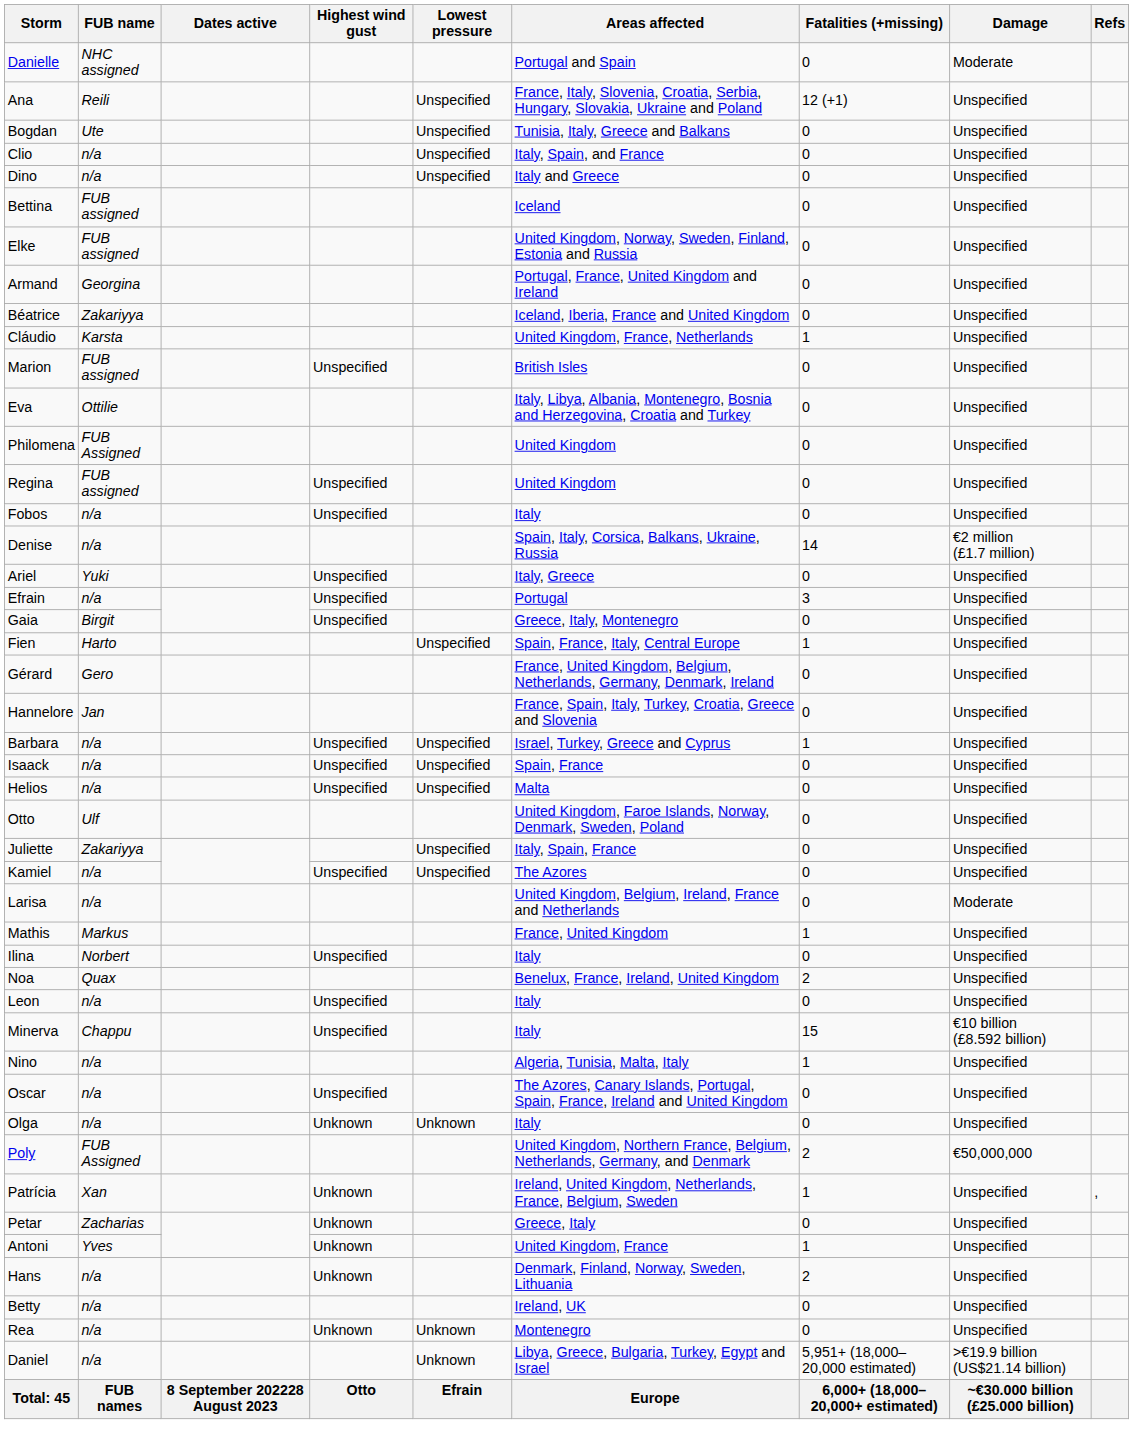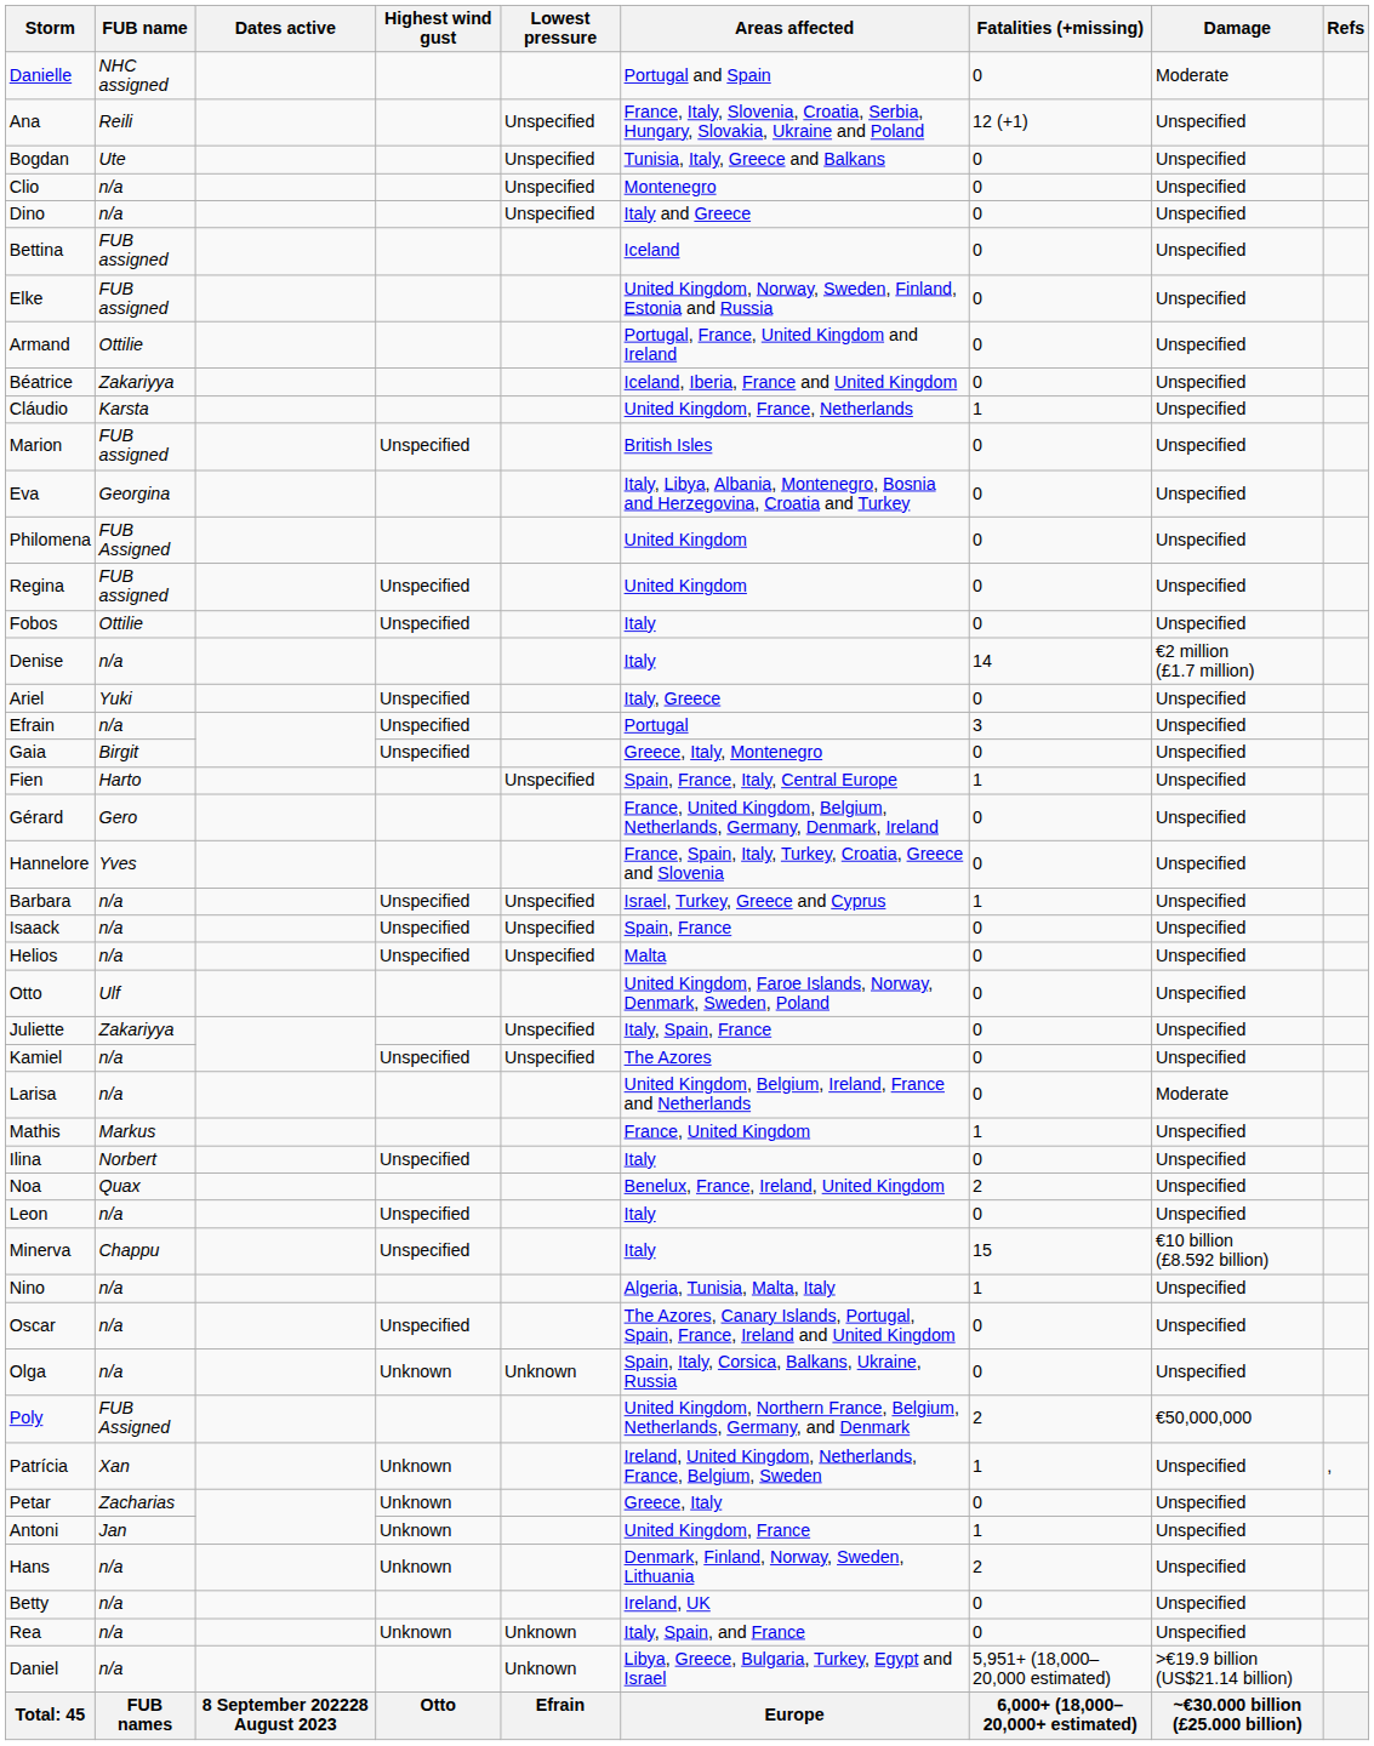 <table class="wikitable sortable" style="width:100%">
 <tr>
 <th>Storm</th>
 <th>FUB name</th>
 <th data-sort-type="number">Dates active</th>
 <th data-sort-type="number">Highest wind gust</th>
 <th data-sort-type="number">Lowest pressure</th>
 <th>Areas affected</th>
 <th data-sort-type="number">Fatalities (+missing)</th>
 <th data-sort-type="number">Damage</th>
 <th>Refs</th>
 </tr>
 <tr>
 <td><a href='#'>Danielle</a></td>
 <td><em>NHC assigned</em></td>
 <td></td>
 <td></td>
 <td></td>
 <td><a href='#'>Portugal</a> and <a href='#'>Spain</a></td>
 <td>0</td>
 <td>Moderate</td>
 <td></td>
 </tr>
 <tr>
 <td>Ana</td>
 <td><em>Reili</em></td>
 <td></td>
 <td></td>
 <td>Unspecified</td>
 <td><a href='#'>France</a>, <a href='#'>Italy</a>, <a href='#'>Slovenia</a>, <a href='#'>Croatia</a>, <a href='#'>Serbia</a>, <a href='#'>Hungary</a>, <a href='#'>Slovakia</a>, <a href='#'>Ukraine</a> and <a href='#'>Poland</a></td>
 <td>12 (+1)</td>
 <td>Unspecified</td>
 <td></td>
 </tr>
 <tr>
 <td>Bogdan</td>
 <td><em>Ute</em></td>
 <td></td>
 <td></td>
 <td>Unspecified</td>
 <td><a href='#'>Tunisia</a>, <a href='#'>Italy</a>, <a href='#'>Greece</a> and <a href='#'>Balkans</a></td>
 <td>0</td>
 <td>Unspecified</td>
 <td></td>
 </tr>
 <tr>
 <td>Clio</td>
 <td><em>n/a</em></td>
 <td></td>
 <td></td>
 <td>Unspecified</td>
-<td><a href='#'>Italy</a>, <a href='#'>Spain</a>, and <a href='#'>France</a></td>
+<td><a href='#'>Montenegro</a></td>
 <td>0</td>
 <td>Unspecified</td>
 <td></td>
 </tr>
 <tr>
 <td>Dino</td>
 <td><em>n/a</em></td>
 <td></td>
 <td></td>
 <td>Unspecified</td>
 <td><a href='#'>Italy</a> and <a href='#'>Greece</a></td>
 <td>0</td>
 <td>Unspecified</td>
 <td></td>
 </tr>
 <tr>
 <td>Bettina</td>
 <td><em>FUB assigned</em></td>
 <td></td>
 <td></td>
 <td></td>
 <td><a href='#'>Iceland</a></td>
 <td>0</td>
 <td>Unspecified</td>
 <td></td>
 </tr>
 <tr>
 <td>Elke</td>
 <td><em>FUB assigned</em></td>
 <td></td>
 <td></td>
 <td></td>
 <td><a href='#'>United Kingdom</a>, <a href='#'>Norway</a>, <a href='#'>Sweden</a>, <a href='#'>Finland</a>, <a href='#'>Estonia</a> and <a href='#'>Russia</a></td>
 <td>0</td>
 <td>Unspecified</td>
 <td></td>
 </tr>
 <tr>
 <td>Armand</td>
-<td><em>Georgina</em></td>
+<td><em>Ottilie</em></td>
 <td></td>
 <td></td>
 <td></td>
 <td><a href='#'>Portugal</a>, <a href='#'>France</a>, <a href='#'>United Kingdom</a> and <a href='#'>Ireland</a></td>
 <td>0</td>
 <td>Unspecified</td>
 <td></td>
 </tr>
 <tr>
 <td>Béatrice</td>
 <td><em>Zakariyya</em></td>
 <td></td>
 <td></td>
 <td></td>
 <td><a href='#'>Iceland</a>, <a href='#'>Iberia</a>, <a href='#'>France</a> and <a href='#'>United Kingdom</a></td>
 <td>0</td>
 <td>Unspecified</td>
 <td></td>
 </tr>
 <tr>
 <td>Cláudio</td>
 <td><em>Karsta</em></td>
 <td></td>
 <td></td>
 <td></td>
 <td><a href='#'>United Kingdom</a>, <a href='#'>France</a>, <a href='#'>Netherlands</a></td>
 <td>1</td>
 <td>Unspecified</td>
 <td></td>
 </tr>
 <tr>
 <td>Marion</td>
 <td><em>FUB assigned</em></td>
 <td></td>
 <td>Unspecified</td>
 <td></td>
 <td><a href='#'>British Isles</a></td>
 <td>0</td>
 <td>Unspecified</td>
 <td></td>
 </tr>
 <tr>
 <td>Eva</td>
-<td><em>Ottilie</em></td>
+<td><em>Georgina</em></td>
 <td></td>
 <td></td>
 <td></td>
 <td><a href='#'>Italy</a>, <a href='#'>Libya</a>, <a href='#'>Albania</a>, <a href='#'>Montenegro</a>, <a href='#'>Bosnia and Herzegovina</a>, <a href='#'>Croatia</a> and <a href='#'>Turkey</a></td>
 <td>0</td>
 <td>Unspecified</td>
 <td></td>
 </tr>
 <tr>
 <td>Philomena</td>
 <td><em>FUB Assigned</em></td>
 <td></td>
 <td></td>
 <td></td>
 <td><a href='#'>United Kingdom</a></td>
 <td>0</td>
 <td>Unspecified</td>
 <td></td>
 </tr>
 <tr>
 <td>Regina</td>
 <td><em>FUB assigned</em></td>
 <td></td>
 <td>Unspecified</td>
 <td></td>
 <td><a href='#'>United Kingdom</a></td>
 <td>0</td>
 <td>Unspecified</td>
 <td></td>
 </tr>
 <tr>
 <td>Fobos</td>
-<td><em>n/a</em></td>
+<td><em>Ottilie</em></td>
 <td></td>
 <td>Unspecified</td>
 <td></td>
 <td><a href='#'>Italy</a></td>
 <td>0</td>
 <td>Unspecified</td>
 <td></td>
 </tr>
 <tr>
 <td>Denise</td>
 <td><em>n/a</em></td>
 <td></td>
 <td></td>
 <td></td>
-<td><a href='#'>Spain</a>, <a href='#'>Italy</a>, <a href='#'>Corsica</a>, <a href='#'>Balkans</a>, <a href='#'>Ukraine</a>, <a href='#'>Russia</a></td>
+<td><a href='#'>Italy</a></td>
 <td>14</td>
 <td>€2 million<br>(£1.7 million)</td>
 <td></td>
 </tr>
 <tr>
 <td>Ariel</td>
 <td><em>Yuki</em></td>
 <td></td>
 <td>Unspecified</td>
 <td></td>
 <td><a href='#'>Italy</a>, <a href='#'>Greece</a></td>
 <td>0</td>
 <td>Unspecified</td>
 <td></td>
 </tr>
 <tr>
 <td>Efrain</td>
 <td><em>n/a</em></td>
 <td rowspan="2"></td>
 <td>Unspecified</td>
 <td></td>
 <td><a href='#'>Portugal</a></td>
 <td>3</td>
 <td>Unspecified</td>
 <td></td>
 </tr>
 <tr>
 <td>Gaia</td>
 <td><em>Birgit</em></td>
 <td>Unspecified</td>
 <td></td>
 <td><a href='#'>Greece</a>, <a href='#'>Italy</a>, <a href='#'>Montenegro</a></td>
 <td>0</td>
 <td>Unspecified</td>
 <td></td>
 </tr>
 <tr>
 <td>Fien</td>
 <td><em>Harto</em></td>
 <td></td>
 <td></td>
 <td>Unspecified</td>
 <td><a href='#'>Spain</a>, <a href='#'>France</a>, <a href='#'>Italy</a>, <a href='#'>Central Europe</a></td>
 <td>1</td>
 <td>Unspecified</td>
 <td></td>
 </tr>
 <tr>
 <td>Gérard</td>
 <td><em>Gero</em></td>
 <td></td>
 <td></td>
 <td></td>
 <td><a href='#'>France</a>, <a href='#'>United Kingdom</a>, <a href='#'>Belgium</a>, <a href='#'>Netherlands</a>, <a href='#'>Germany</a>, <a href='#'>Denmark</a>, <a href='#'>Ireland</a></td>
 <td>0</td>
 <td>Unspecified</td>
 <td></td>
 </tr>
 <tr>
 <td>Hannelore</td>
-<td><em>Jan</em></td>
+<td><em>Yves</em></td>
 <td></td>
 <td></td>
 <td></td>
 <td><a href='#'>France</a>, <a href='#'>Spain</a>, <a href='#'>Italy</a>, <a href='#'>Turkey</a>, <a href='#'>Croatia</a>, <a href='#'>Greece</a> and <a href='#'>Slovenia</a></td>
 <td>0</td>
 <td>Unspecified</td>
 <td></td>
 </tr>
 <tr>
 <td>Barbara</td>
 <td><em>n/a</em></td>
 <td></td>
 <td>Unspecified</td>
 <td>Unspecified</td>
 <td><a href='#'>Israel</a>, <a href='#'>Turkey</a>, <a href='#'>Greece</a> and <a href='#'>Cyprus</a></td>
 <td>1</td>
 <td>Unspecified</td>
 <td></td>
 </tr>
 <tr>
 <td>Isaack</td>
 <td><em>n/a</em></td>
 <td></td>
 <td>Unspecified</td>
 <td>Unspecified</td>
 <td><a href='#'>Spain</a>, <a href='#'>France</a></td>
 <td>0</td>
 <td>Unspecified</td>
 <td></td>
 </tr>
 <tr>
 <td>Helios</td>
 <td><em>n/a</em></td>
 <td></td>
 <td>Unspecified</td>
 <td>Unspecified</td>
 <td><a href='#'>Malta</a></td>
 <td>0</td>
 <td>Unspecified</td>
 <td></td>
 </tr>
 <tr>
 <td>Otto</td>
 <td><em>Ulf</em></td>
 <td></td>
 <td></td>
 <td></td>
 <td><a href='#'>United Kingdom</a>, <a href='#'>Faroe Islands</a>, <a href='#'>Norway</a>, <a href='#'>Denmark</a>, <a href='#'>Sweden</a>, <a href='#'>Poland</a></td>
 <td>0</td>
 <td>Unspecified</td>
 <td></td>
 </tr>
 <tr>
 <td>Juliette</td>
 <td><em>Zakariyya</em></td>
 <td rowspan="2"></td>
 <td></td>
 <td>Unspecified</td>
 <td><a href='#'>Italy</a>, <a href='#'>Spain</a>, <a href='#'>France</a></td>
 <td>0</td>
 <td>Unspecified</td>
 <td></td>
 </tr>
 <tr>
 <td>Kamiel</td>
 <td><em>n/a</em></td>
 <td>Unspecified</td>
 <td>Unspecified</td>
 <td><a href='#'>The Azores</a></td>
 <td>0</td>
 <td>Unspecified</td>
 <td></td>
 </tr>
 <tr>
 <td>Larisa</td>
 <td><em>n/a</em></td>
 <td></td>
 <td></td>
 <td></td>
 <td><a href='#'>United Kingdom</a>, <a href='#'>Belgium</a>, <a href='#'>Ireland</a>, <a href='#'>France</a> and <a href='#'>Netherlands</a></td>
 <td>0</td>
 <td>Moderate</td>
 <td></td>
 </tr>
 <tr>
 <td>Mathis</td>
 <td><em>Markus</em></td>
 <td></td>
 <td></td>
 <td></td>
 <td><a href='#'>France</a>, <a href='#'>United Kingdom</a></td>
 <td>1</td>
 <td>Unspecified</td>
 <td></td>
 </tr>
 <tr>
 <td>Ilina</td>
 <td><em>Norbert</em></td>
 <td></td>
 <td>Unspecified</td>
 <td></td>
 <td><a href='#'>Italy</a></td>
 <td>0</td>
 <td>Unspecified</td>
 <td></td>
 </tr>
 <tr>
 <td>Noa</td>
 <td><em>Quax</em></td>
 <td></td>
 <td></td>
 <td></td>
 <td><a href='#'>Benelux</a>, <a href='#'>France</a>, <a href='#'>Ireland</a>, <a href='#'>United Kingdom</a></td>
 <td>2</td>
 <td>Unspecified</td>
 <td></td>
 </tr>
 <tr>
 <td>Leon</td>
 <td><em>n/a</em></td>
 <td></td>
 <td>Unspecified</td>
 <td></td>
 <td><a href='#'>Italy</a></td>
 <td>0</td>
 <td>Unspecified</td>
 <td></td>
 </tr>
 <tr>
 <td>Minerva</td>
 <td><em>Chappu</em></td>
 <td></td>
 <td>Unspecified</td>
 <td></td>
 <td><a href='#'>Italy</a></td>
 <td>15</td>
 <td>€10 billion<br>(£8.592 billion)</td>
 <td></td>
 </tr>
 <tr>
 <td>Nino</td>
 <td><em>n/a</em></td>
 <td></td>
 <td></td>
 <td></td>
 <td><a href='#'>Algeria</a>, <a href='#'>Tunisia</a>, <a href='#'>Malta</a>, <a href='#'>Italy</a></td>
 <td>1</td>
 <td>Unspecified</td>
 <td></td>
 </tr>
 <tr>
 <td>Oscar</td>
 <td><em>n/a</em></td>
 <td></td>
 <td>Unspecified</td>
 <td></td>
 <td><a href='#'>The Azores</a>, <a href='#'>Canary Islands</a>, <a href='#'>Portugal</a>, <a href='#'>Spain</a>, <a href='#'>France</a>, <a href='#'>Ireland</a> and <a href='#'>United Kingdom</a></td>
 <td>0</td>
 <td>Unspecified</td>
 <td></td>
 </tr>
 <tr>
 <td>Olga</td>
 <td><em>n/a</em></td>
 <td></td>
 <td>Unknown</td>
 <td>Unknown</td>
-<td><a href='#'>Italy</a></td>
+<td><a href='#'>Spain</a>, <a href='#'>Italy</a>, <a href='#'>Corsica</a>, <a href='#'>Balkans</a>, <a href='#'>Ukraine</a>, <a href='#'>Russia</a></td>
 <td>0</td>
 <td>Unspecified</td>
 <td></td>
 </tr>
 <tr>
 <td><a href='#'>Poly</a></td>
 <td><em>FUB Assigned</em></td>
 <td></td>
 <td></td>
 <td></td>
 <td><a href='#'>United Kingdom</a>, <a href='#'>Northern France</a>, <a href='#'>Belgium</a>, <a href='#'>Netherlands</a>, <a href='#'>Germany</a>, and <a href='#'>Denmark</a></td>
 <td>2</td>
 <td>€50,000,000</td>
 <td></td>
 </tr>
 <tr>
 <td>Patrícia</td>
 <td><em>Xan</em></td>
 <td></td>
 <td>Unknown</td>
 <td></td>
 <td><a href='#'>Ireland</a>, <a href='#'>United Kingdom</a>, <a href='#'>Netherlands</a>, <a href='#'>France</a>, <a href='#'>Belgium</a>, <a href='#'>Sweden</a></td>
 <td>1</td>
 <td>Unspecified</td>
 <td>,</td>
 </tr>
 <tr>
 <td>Petar</td>
 <td><em>Zacharias</em></td>
 <td rowspan="2"></td>
 <td>Unknown</td>
 <td></td>
 <td><a href='#'>Greece</a>, <a href='#'>Italy</a></td>
 <td>0</td>
 <td>Unspecified</td>
 <td></td>
 </tr>
 <tr>
 <td>Antoni</td>
-<td><em>Yves</em></td>
+<td><em>Jan</em></td>
 <td>Unknown</td>
 <td></td>
 <td><a href='#'>United Kingdom</a>, <a href='#'>France</a></td>
 <td>1</td>
 <td>Unspecified</td>
 <td></td>
 </tr>
 <tr>
 <td>Hans</td>
 <td><em>n/a</em></td>
 <td></td>
 <td>Unknown</td>
 <td></td>
 <td><a href='#'>Denmark</a>, <a href='#'>Finland</a>, <a href='#'>Norway</a>, <a href='#'>Sweden</a>, <a href='#'>Lithuania</a></td>
 <td>2</td>
 <td>Unspecified</td>
 <td></td>
 </tr>
 <tr>
 <td>Betty</td>
 <td><em>n/a</em></td>
 <td></td>
 <td></td>
 <td></td>
 <td><a href='#'>Ireland</a>, <a href='#'>UK</a></td>
 <td>0</td>
 <td>Unspecified</td>
 <td></td>
 </tr>
 <tr>
 <td>Rea</td>
 <td><em>n/a</em></td>
 <td></td>
 <td>Unknown</td>
 <td>Unknown</td>
-<td><a href='#'>Montenegro</a></td>
+<td><a href='#'>Italy</a>, <a href='#'>Spain</a>, and <a href='#'>France</a></td>
 <td>0</td>
 <td>Unspecified</td>
 <td></td>
 </tr>
 <tr>
 <td>Daniel</td>
 <td><em>n/a</em></td>
 <td></td>
 <td></td>
 <td>Unknown</td>
 <td><a href='#'>Libya</a>, <a href='#'>Greece</a>, <a href='#'>Bulgaria</a>, <a href='#'>Turkey</a>, <a href='#'>Egypt</a> and <a href='#'>Israel</a></td>
 <td>5,951+ (18,000–20,000 estimated)</td>
 <td>>€19.9 billion (US$21.14 billion)</td>
 <td></td>
 </tr>
 <tr>
 <th><strong>Total: 45</strong></th>
 <th>FUB names</th>
 <th><strong>8 September 202228 August 2023</strong></th>
 <th><strong>Otto <br><br></strong></th>
 <th><strong>Efrain <br><br></strong></th>
 <th><strong>Europe</strong></th>
 <th><strong>6,000+ (18,000–20,000+ estimated)</strong></th>
 <th><strong>~€30.000 billion<br>(£25.000 billion) <br></strong></th>
 <th></th>
 </tr>
 </table>
